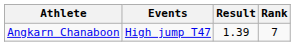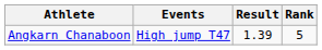 <table class=wikitable style="font-size:90%">
 <tr>
 <th>Athlete</th>
 <th>Events</th>
 <th>Result</th>
 <th>Rank</th>
 </tr>
 <tr align=center>
 <td align=left><a href='#'>Angkarn Chanaboon</a></td>
 <td align=left><a href='#'>High jump T47</a></td>
 <td>1.39</td>
-<td>7</td>
+<td>5</td>
 </tr>
 </table>
